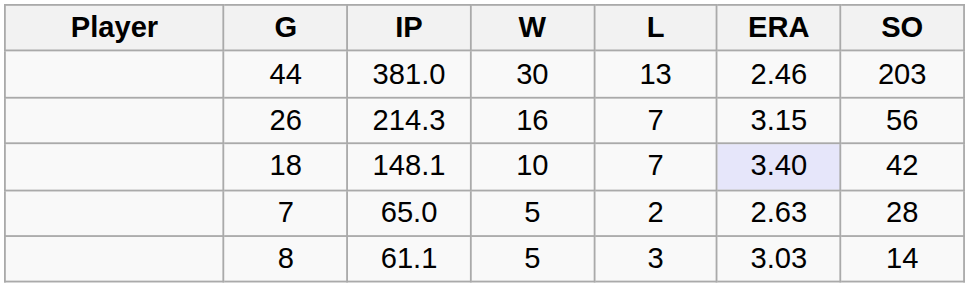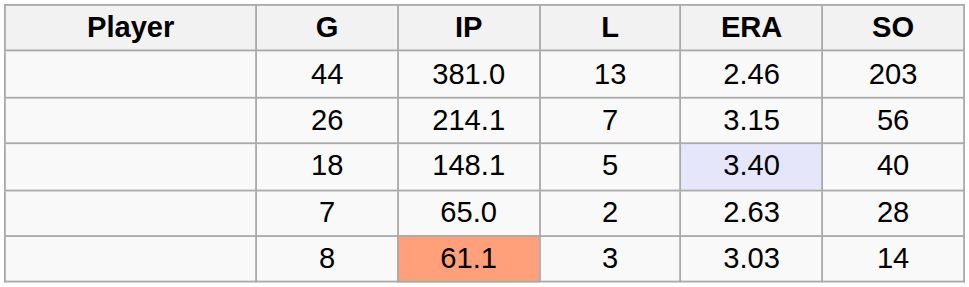 <table class="wikitable sortable">
 <tr>
 <th bgcolor="#DDDDFF" width="16%">Player</th>
 <th bgcolor="#DDDDFF" width="9%">G</th>
 <th bgcolor="#DDDDFF" width="9%">IP</th>
-<th bgcolor="#DDDDFF" width="9%">W</th>
 <th bgcolor="#DDDDFF" width="9%">L</th>
 <th bgcolor="#DDDDFF" width="9%">ERA</th>
 <th bgcolor="#DDDDFF" width="9%">SO</th>
 </tr>
 <tr align="center">
 <td></td>
 <td>44</td>
 <td>381.0</td>
-<td>30</td>
 <td>13</td>
 <td>2.46</td>
 <td>203</td>
 </tr>
 <tr align="center">
 <td></td>
 <td>26</td>
-<td>214.3</td>
-<td>16</td>
+<td>214.1</td>
 <td>7</td>
 <td>3.15</td>
 <td>56</td>
 </tr>
 <tr align="center">
 <td></td>
 <td>18</td>
 <td>148.1</td>
-<td>10</td>
-<td>7</td>
+<td>5</td>
 <td style="background: lavender;">3.40</td>
-<td>42</td>
+<td>40</td>
 </tr>
 <tr align="center">
 <td></td>
 <td>7</td>
 <td>65.0</td>
-<td>5</td>
 <td>2</td>
 <td>2.63</td>
 <td>28</td>
 </tr>
 <tr align="center">
 <td></td>
 <td>8</td>
-<td>61.1</td>
-<td>5</td>
+<td style="background: lightsalmon;">61.1</td>
 <td>3</td>
 <td>3.03</td>
 <td>14</td>
 </tr>
 </table>
